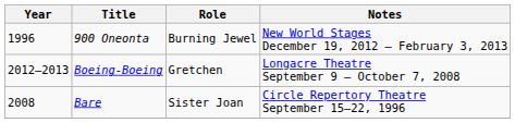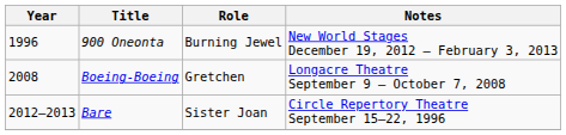 <table class="wikitable sortable">
 <tr>
 <th>Year</th>
 <th>Title</th>
 <th>Role</th>
 <th class="unsortable">Notes</th>
 </tr>
 <tr>
 <td>1996</td>
 <td><em>900 Oneonta</em></td>
 <td>Burning Jewel</td>
 <td><a href='#'>New World Stages</a><br>December 19, 2012 – February 3, 2013</td>
 </tr>
 <tr>
-<td>2012–2013</td>
+<td>2008</td>
 <td><em><a href='#'>Boeing-Boeing</a></em></td>
 <td>Gretchen</td>
 <td><a href='#'>Longacre Theatre</a><br>September 9 – October 7, 2008</td>
 </tr>
 <tr>
-<td>2008</td>
+<td>2012–2013</td>
 <td><em><a href='#'>Bare</a></em></td>
 <td>Sister Joan</td>
 <td><a href='#'>Circle Repertory Theatre</a><br> September 15–22, 1996</td>
 </tr>
 <tr>
 </tr>
 </table>
